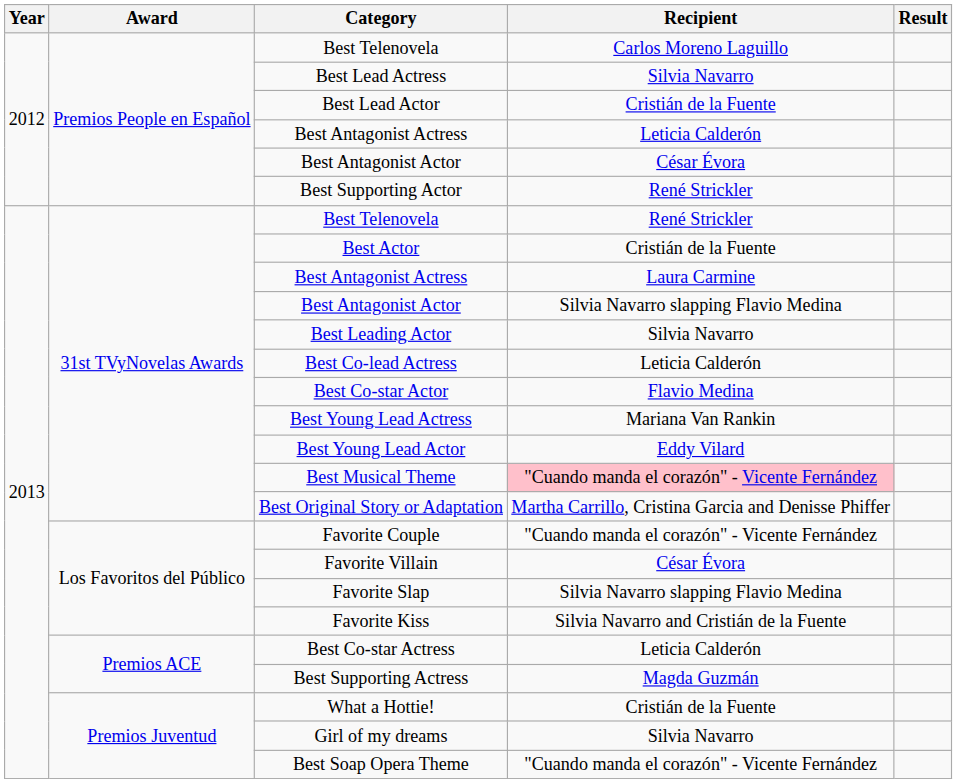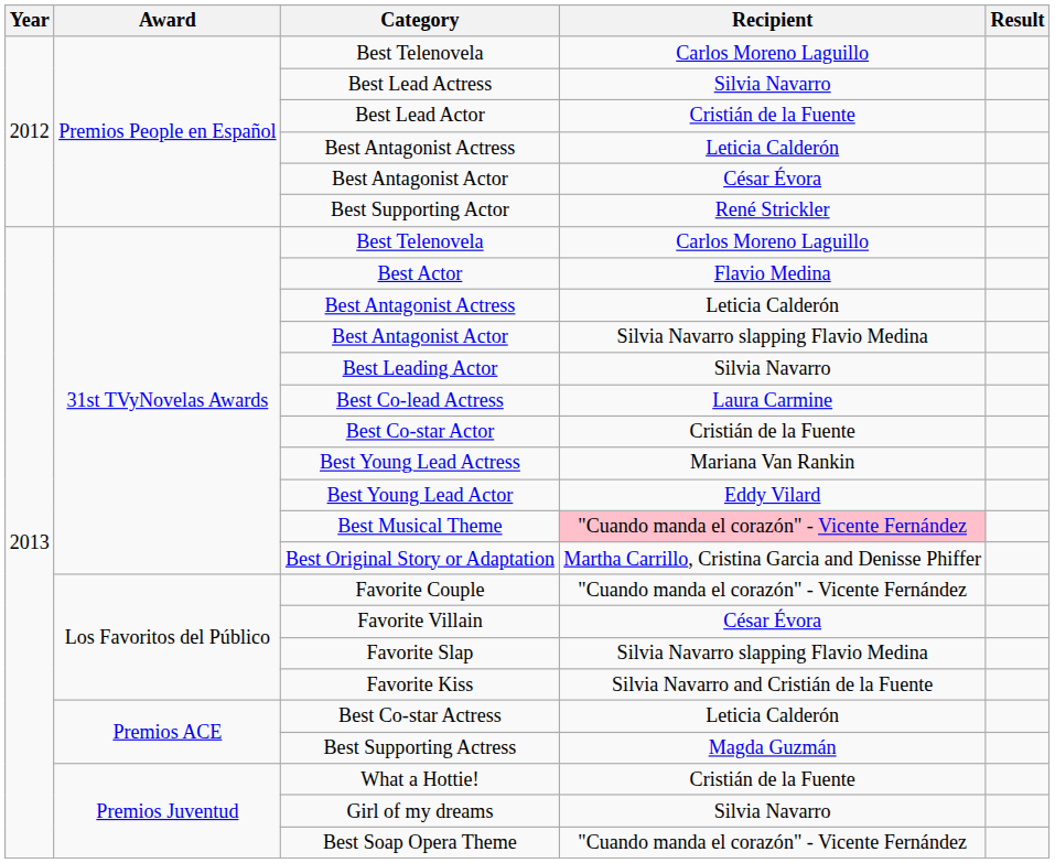 <table class="wikitable plainrowheaders" style="text-align:center;">
 <tr>
 <th scope="col">Year</th>
 <th scope="col">Award</th>
 <th scope="col">Category</th>
 <th scope="col">Recipient</th>
 <th scope="col">Result</th>
 </tr>
 <tr>
 <td rowspan="6">2012</td>
 <td rowspan="6"><a href='#'>Premios People en Español</a></td>
 <td>Best Telenovela</td>
 <td><a href='#'>Carlos Moreno Laguillo</a></td>
 <td></td>
 </tr>
 <tr>
 <td>Best Lead Actress</td>
 <td><a href='#'>Silvia Navarro</a></td>
 <td></td>
 </tr>
 <tr>
 <td>Best Lead Actor</td>
 <td><a href='#'>Cristián de la Fuente</a></td>
 <td></td>
 </tr>
 <tr>
 <td>Best Antagonist Actress</td>
 <td><a href='#'>Leticia Calderón</a></td>
 <td></td>
 </tr>
 <tr>
 <td>Best Antagonist Actor</td>
 <td><a href='#'>César Évora</a></td>
 <td></td>
 </tr>
 <tr>
 <td>Best Supporting Actor</td>
 <td><a href='#'>René Strickler</a></td>
 <td></td>
 </tr>
 <tr>
 <td rowspan="20">2013</td>
 <td rowspan="11"><a href='#'>31st TVyNovelas Awards</a></td>
 <td><a href='#'>Best Telenovela</a></td>
-<td><a href='#'>René Strickler</a></td>
+<td><a href='#'>Carlos Moreno Laguillo</a></td>
 <td></td>
 </tr>
 <tr>
 <td><a href='#'>Best Actor</a></td>
-<td>Cristián de la Fuente</td>
+<td><a href='#'>Flavio Medina</a></td>
 <td></td>
 </tr>
 <tr>
 <td><a href='#'>Best Antagonist Actress</a></td>
-<td><a href='#'>Laura Carmine</a></td>
+<td>Leticia Calderón</td>
 <td></td>
 </tr>
 <tr>
 <td><a href='#'>Best Antagonist Actor</a></td>
 <td>Silvia Navarro slapping Flavio Medina</td>
 <td></td>
 </tr>
 <tr>
 <td><a href='#'>Best Leading Actor</a></td>
 <td>Silvia Navarro</td>
 <td></td>
 </tr>
 <tr>
 <td><a href='#'>Best Co-lead Actress</a></td>
-<td>Leticia Calderón</td>
+<td><a href='#'>Laura Carmine</a></td>
 <td></td>
 </tr>
 <tr>
 <td><a href='#'>Best Co-star Actor</a></td>
-<td><a href='#'>Flavio Medina</a></td>
+<td>Cristián de la Fuente</td>
 <td></td>
 </tr>
 <tr>
 <td><a href='#'>Best Young Lead Actress</a></td>
 <td>Mariana Van Rankin</td>
 <td></td>
 </tr>
 <tr>
 <td><a href='#'>Best Young Lead Actor</a></td>
 <td><a href='#'>Eddy Vilard</a></td>
 <td></td>
 </tr>
 <tr>
 <td><a href='#'>Best Musical Theme</a></td>
 <td style="background: pink;">"Cuando manda el corazón" - <a href='#'>Vicente Fernández</a></td>
 <td></td>
 </tr>
 <tr>
 <td><a href='#'>Best Original Story or Adaptation</a></td>
 <td><a href='#'>Martha Carrillo</a>, Cristina Garcia and Denisse Phiffer</td>
 <td></td>
 </tr>
 <tr>
 <td rowspan="4">Los Favoritos del Público</td>
 <td>Favorite Couple</td>
 <td>"Cuando manda el corazón" - Vicente Fernández</td>
 <td></td>
 </tr>
 <tr>
 <td>Favorite Villain</td>
 <td><a href='#'>César Évora</a></td>
 <td></td>
 </tr>
 <tr>
 <td>Favorite Slap</td>
 <td>Silvia Navarro slapping Flavio Medina</td>
 <td></td>
 </tr>
 <tr>
 <td>Favorite Kiss</td>
 <td>Silvia Navarro and Cristián de la Fuente</td>
 <td></td>
 </tr>
 <tr>
 <td rowspan="2"><a href='#'>Premios ACE</a></td>
 <td>Best Co-star Actress</td>
 <td>Leticia Calderón</td>
 <td></td>
 </tr>
 <tr>
 <td>Best Supporting Actress</td>
 <td><a href='#'>Magda Guzmán</a></td>
 <td></td>
 </tr>
 <tr>
 <td rowspan="3"><a href='#'>Premios Juventud</a></td>
 <td>What a Hottie!</td>
 <td>Cristián de la Fuente</td>
 <td></td>
 </tr>
 <tr>
 <td>Girl of my dreams</td>
 <td>Silvia Navarro</td>
 <td></td>
 </tr>
 <tr>
 <td>Best Soap Opera Theme</td>
 <td>"Cuando manda el corazón" - Vicente Fernández</td>
 <td></td>
 </tr>
 </table>
